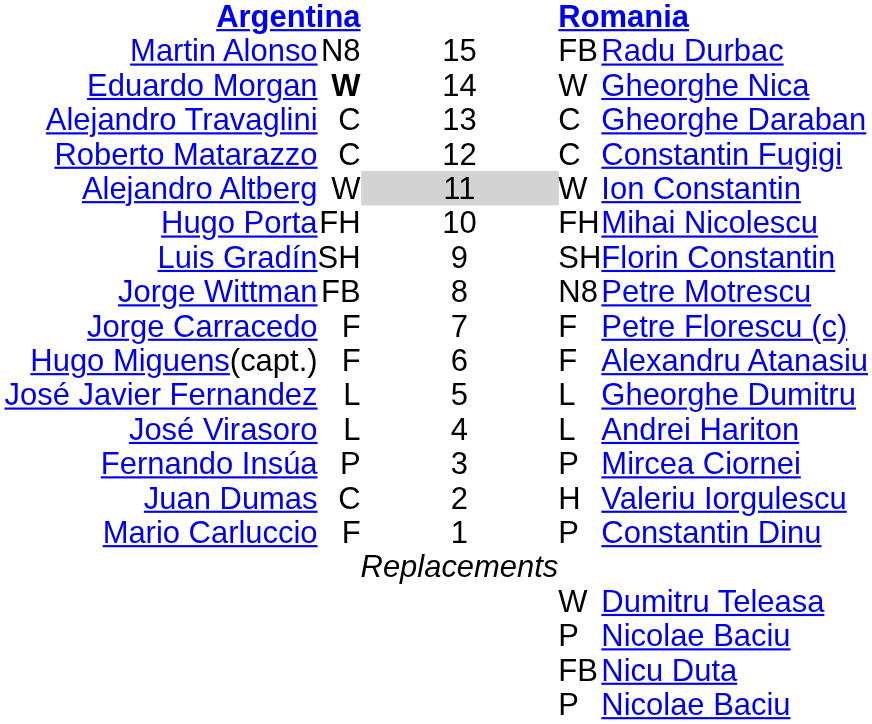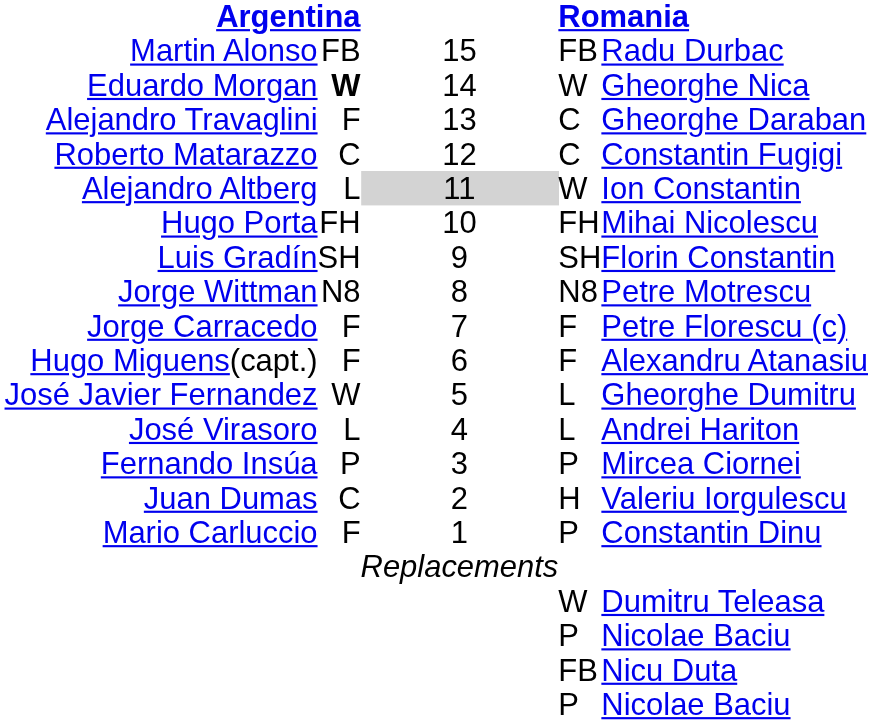 <table width="100%" style="font-size: 90%; " cellspacing="0" cellpadding="0" align=center>
 <tr>
 <td width=41%; text-align=right></td>
 <td width=3%; text-align:right></td>
 <td width=4%; text-align:center></td>
 <td width=3%; text-align:left></td>
 <td width=49%; text-align:left></td>
 </tr>
 <tr>
 <td colspan=2; align=right><strong><a href='#'>Argentina</a></strong></td>
 <td></td>
 <td colspan=2;><strong><a href='#'>Romania</a></strong></td>
 </tr>
 <tr>
 <td align=right><a href='#'>Martin Alonso</a></td>
-<td align=right>N8</td>
+<td align="right">FB</td>
 <td align=center>15</td>
 <td>FB</td>
 <td><a href='#'>Radu Durbac</a></td>
 </tr>
 <tr>
 <td align=right><a href='#'>Eduardo Morgan</a></td>
 <td align=right><strong>W</strong></td>
 <td align=center>14</td>
 <td>W</td>
 <td><a href='#'>Gheorghe Nica</a></td>
 </tr>
 <tr>
 <td align=right><a href='#'>Alejandro Travaglini</a></td>
-<td align=right>C</td>
+<td align=right>F</td>
 <td align=center>13</td>
 <td>C</td>
 <td><a href='#'>Gheorghe Daraban</a></td>
 </tr>
 <tr>
 <td align=right><a href='#'>Roberto Matarazzo</a></td>
 <td align=right>C</td>
 <td align=center>12</td>
 <td>C</td>
 <td><a href='#'>Constantin Fugigi</a></td>
 </tr>
 <tr>
 <td align=right><a href='#'>Alejandro Altberg</a></td>
-<td align=right>W</td>
+<td align="right">L</td>
 <td align=center style="background: lightgrey;">11</td>
 <td>W</td>
 <td><a href='#'>Ion Constantin</a></td>
 </tr>
 <tr>
 <td align=right><a href='#'>Hugo Porta</a></td>
 <td align=right>FH</td>
 <td align=center>10</td>
 <td>FH</td>
 <td><a href='#'>Mihai Nicolescu</a></td>
 </tr>
 <tr>
 <td align=right><a href='#'>Luis Gradín</a></td>
 <td align=right>SH</td>
 <td align=center>9</td>
 <td>SH</td>
 <td><a href='#'>Florin Constantin</a></td>
 </tr>
 <tr>
 <td align=right><a href='#'>Jorge Wittman</a></td>
-<td align="right">FB</td>
+<td align=right>N8</td>
 <td align=center>8</td>
 <td>N8</td>
 <td><a href='#'>Petre Motrescu</a></td>
 </tr>
 <tr>
 <td align=right><a href='#'>Jorge Carracedo</a></td>
 <td align=right>F</td>
 <td align=center>7</td>
 <td>F</td>
 <td><a href='#'>Petre Florescu (c)</a></td>
 </tr>
 <tr>
 <td align=right><a href='#'>Hugo Miguens</a>(capt.)</td>
 <td align=right>F</td>
 <td align=center>6</td>
 <td>F</td>
 <td><a href='#'>Alexandru Atanasiu</a></td>
 </tr>
 <tr>
 <td align=right><a href='#'>José Javier Fernandez</a></td>
-<td align="right">L</td>
+<td align=right>W</td>
 <td align=center>5</td>
 <td>L</td>
 <td><a href='#'>Gheorghe Dumitru</a></td>
 </tr>
 <tr>
 <td align=right><a href='#'>José Virasoro</a></td>
 <td align=right>L</td>
 <td align=center>4</td>
 <td>L</td>
 <td><a href='#'>Andrei Hariton</a></td>
 </tr>
 <tr>
 <td align=right><a href='#'>Fernando Insúa</a></td>
 <td align=right>P</td>
 <td align=center>3</td>
 <td>P</td>
 <td><a href='#'>Mircea Ciornei</a></td>
 </tr>
 <tr>
 <td align=right><a href='#'>Juan Dumas</a></td>
 <td align=right>C</td>
 <td align=center>2</td>
 <td>H</td>
 <td><a href='#'>Valeriu Iorgulescu</a></td>
 </tr>
 <tr>
 <td align=right><a href='#'>Mario Carluccio</a></td>
 <td align=right>F</td>
 <td align=center>1</td>
 <td>P</td>
 <td><a href='#'>Constantin Dinu</a></td>
 </tr>
 <tr>
 <td></td>
 <td></td>
 <td align=center><em>Replacements</em></td>
 <td></td>
 <td></td>
 </tr>
 <tr>
 <td align=right></td>
 <td align=right></td>
 <td align=center></td>
 <td>W</td>
 <td><a href='#'>Dumitru Teleasa</a></td>
 </tr>
 <tr>
 <td align=right></td>
 <td align=right></td>
 <td align=center></td>
 <td>P</td>
 <td><a href='#'>Nicolae Baciu</a></td>
 </tr>
 <tr>
 <td align=right></td>
 <td align=right></td>
 <td align=center></td>
 <td>FB</td>
 <td><a href='#'>Nicu Duta</a></td>
 </tr>
 <tr>
 <td align=right></td>
 <td align=right></td>
 <td align=center></td>
 <td>P</td>
 <td><a href='#'>Nicolae Baciu</a></td>
 </tr>
 </table>
